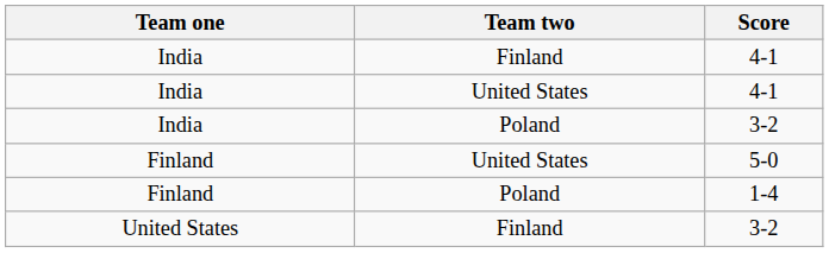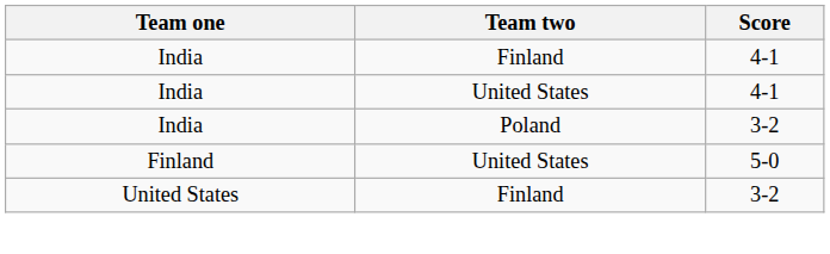 <table class="wikitable" style="text-align: center">
 <tr>
 <th width=250>Team one</th>
 <th width=250>Team two</th>
 <th width=80>Score</th>
 </tr>
 <tr>
 <td> India</td>
 <td> Finland</td>
 <td>4-1</td>
 </tr>
 <tr>
 <td> India</td>
 <td> United States</td>
 <td>4-1</td>
 </tr>
 <tr>
 <td> India</td>
 <td> Poland</td>
 <td>3-2</td>
 </tr>
 <tr>
 <td> Finland</td>
 <td> United States</td>
 <td>5-0</td>
 </tr>
 <tr>
-<td> Finland</td>
-<td> Poland</td>
-<td>1-4</td>
-</tr>
-<tr>
 <td> United States</td>
 <td> Finland</td>
 <td>3-2</td>
 </tr>
 </table>
